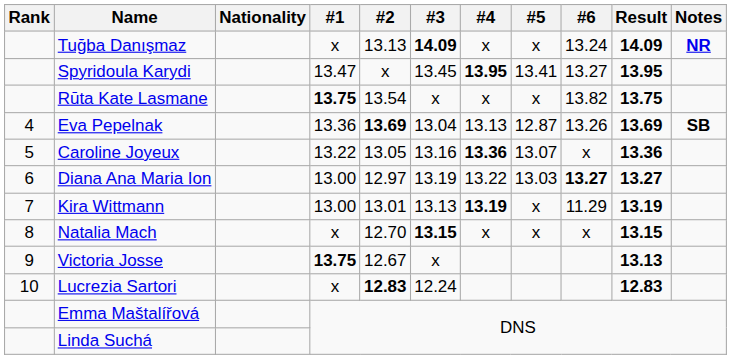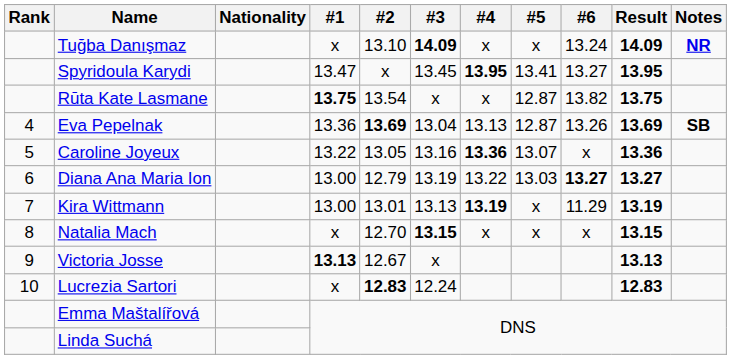 <table class="wikitable sortable" style="text-align:center">
 <tr>
 <th>Rank</th>
 <th>Name</th>
 <th>Nationality</th>
 <th>#1</th>
 <th>#2</th>
 <th>#3</th>
 <th>#4</th>
 <th>#5</th>
 <th>#6</th>
 <th>Result</th>
 <th>Notes</th>
 </tr>
 <tr>
 <td></td>
 <td align=left><a href='#'>Tuğba Danışmaz</a></td>
 <td align=left></td>
 <td>x</td>
-<td>13.13</td>
+<td>13.10</td>
 <td><strong>14.09</strong></td>
 <td>x</td>
 <td>x</td>
 <td>13.24</td>
 <td><strong>14.09</strong></td>
 <td><strong><a href='#'>NR</a></strong></td>
 </tr>
 <tr>
 <td></td>
 <td align=left><a href='#'>Spyridoula Karydi</a></td>
 <td align=left></td>
 <td>13.47</td>
 <td>x</td>
 <td>13.45</td>
 <td><strong>13.95</strong></td>
 <td>13.41</td>
 <td>13.27</td>
 <td><strong>13.95</strong></td>
 <td></td>
 </tr>
 <tr>
 <td></td>
 <td align=left><a href='#'>Rūta Kate Lasmane</a></td>
 <td align=left></td>
 <td><strong>13.75</strong></td>
 <td>13.54</td>
 <td>x</td>
 <td>x</td>
-<td>x</td>
+<td>12.87</td>
 <td>13.82</td>
 <td><strong>13.75</strong></td>
 <td></td>
 </tr>
 <tr>
 <td>4</td>
 <td align=left><a href='#'>Eva Pepelnak</a></td>
 <td align=left></td>
 <td>13.36</td>
 <td><strong>13.69</strong></td>
 <td>13.04</td>
 <td>13.13</td>
 <td>12.87</td>
 <td>13.26</td>
 <td><strong>13.69</strong></td>
 <td><strong>SB</strong></td>
 </tr>
 <tr>
 <td>5</td>
 <td align=left><a href='#'>Caroline Joyeux</a></td>
 <td align=left></td>
 <td>13.22</td>
 <td>13.05</td>
 <td>13.16</td>
 <td><strong>13.36</strong></td>
 <td>13.07</td>
 <td>x</td>
 <td><strong>13.36</strong></td>
 <td></td>
 </tr>
 <tr>
 <td>6</td>
 <td align=left><a href='#'>Diana Ana Maria Ion</a></td>
 <td align=left></td>
 <td>13.00</td>
-<td>12.97</td>
+<td>12.79</td>
 <td>13.19</td>
 <td>13.22</td>
 <td>13.03</td>
 <td><strong>13.27</strong></td>
 <td><strong>13.27</strong></td>
 <td></td>
 </tr>
 <tr>
 <td>7</td>
 <td align=left><a href='#'>Kira Wittmann</a></td>
 <td align=left></td>
 <td>13.00</td>
 <td>13.01</td>
 <td>13.13</td>
 <td><strong>13.19</strong></td>
 <td>x</td>
 <td>11.29</td>
 <td><strong>13.19</strong></td>
 <td></td>
 </tr>
 <tr>
 <td>8</td>
 <td align=left><a href='#'>Natalia Mach</a></td>
 <td align=left></td>
 <td>x</td>
 <td>12.70</td>
 <td><strong>13.15</strong></td>
 <td>x</td>
 <td>x</td>
 <td>x</td>
 <td><strong>13.15</strong></td>
 <td></td>
 </tr>
 <tr>
 <td>9</td>
 <td align=left><a href='#'>Victoria Josse</a></td>
 <td align=left></td>
-<td><strong>13.75</strong></td>
+<td><strong>13.13</strong></td>
 <td>12.67</td>
 <td>x</td>
 <td></td>
 <td></td>
 <td></td>
 <td><strong>13.13</strong></td>
 <td></td>
 </tr>
 <tr>
 <td>10</td>
 <td align=left><a href='#'>Lucrezia Sartori</a></td>
 <td align=left></td>
 <td>x</td>
 <td><strong>12.83</strong></td>
 <td>12.24</td>
 <td></td>
 <td></td>
 <td></td>
 <td><strong>12.83</strong></td>
 <td></td>
 </tr>
 <tr>
 <td></td>
 <td align=left><a href='#'>Emma Maštalířová</a></td>
 <td align=left></td>
 <td colspan=8 rowspan=2>DNS</td>
 </tr>
 <tr>
 <td></td>
 <td align=left><a href='#'>Linda Suchá</a></td>
 <td align=left></td>
 </tr>
 </table>
